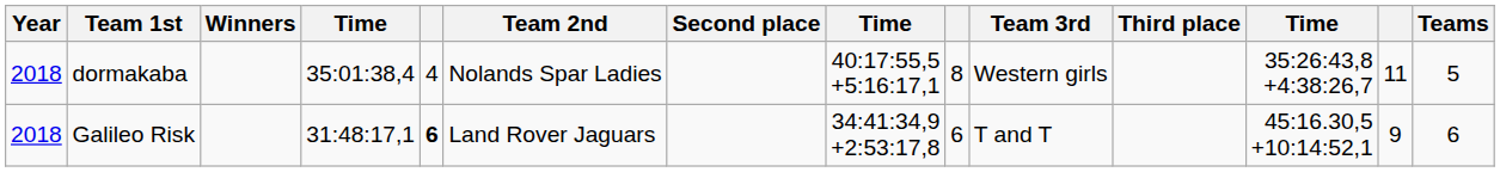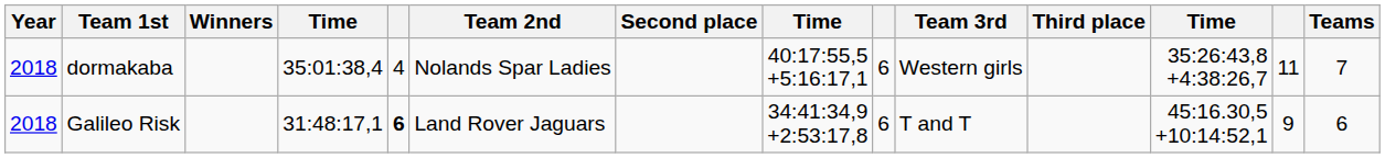 <table class="wikitable">
 <tr>
 <th>Year</th>
 <th>Team 1st</th>
 <th>Winners</th>
 <th>Time</th>
 <th></th>
 <th>Team 2nd</th>
 <th>Second place</th>
 <th>Time</th>
 <th></th>
 <th>Team 3rd</th>
 <th>Third place</th>
 <th>Time</th>
 <th></th>
 <th>Teams</th>
 </tr>
 <tr>
 <td><a href='#'>2018</a></td>
 <td>dormakaba</td>
 <td><br></td>
 <td align=right>35:01:38,4</td>
 <td align=center>4</td>
 <td>Nolands Spar Ladies</td>
 <td><br></td>
 <td align=right>40:17:55,5<br>+5:16:17,1</td>
-<td align=center>8</td>
+<td align=center>6</td>
 <td>Western girls</td>
 <td><br></td>
 <td align=right>35:26:43,8<br>+4:38:26,7</td>
 <td align=center>11</td>
-<td align=center>5</td>
+<td align=center>7</td>
 </tr>
 <tr>
 <td><a href='#'>2018</a></td>
 <td>Galileo Risk</td>
 <td><br></td>
 <td align=right>31:48:17,1</td>
 <td align=center><strong>6</strong></td>
 <td>Land Rover Jaguars</td>
 <td><br></td>
 <td align=right>34:41:34,9<br>+2:53:17,8</td>
 <td align=center>6</td>
 <td>T and T</td>
 <td><br></td>
 <td align=right>45:16.30,5<br>+10:14:52,1</td>
 <td align=center>9</td>
 <td align=center>6</td>
 </tr>
 </table>
